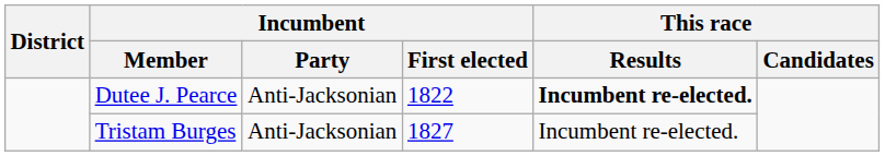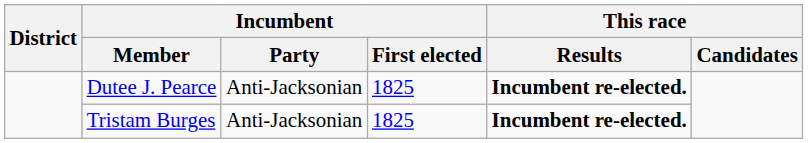 <table class=wikitable>
 <tr>
 <th rowspan=2>District</th>
 <th colspan=3>Incumbent</th>
 <th colspan=2>This race</th>
 </tr>
 <tr>
 <th>Member</th>
 <th>Party</th>
 <th>First elected</th>
 <th>Results</th>
 <th>Candidates</th>
 </tr>
 <tr>
 <td rowspan=2><br></td>
 <td><a href='#'>Dutee J. Pearce</a></td>
 <td>Anti-Jacksonian</td>
-<td><a href='#'>1822</a></td>
+<td><a href='#'>1825</a></td>
 <td><strong>Incumbent re-elected.</strong></td>
 <td nowrap rowspan=2></td>
 </tr>
 <tr>
 <td><a href='#'>Tristam Burges</a></td>
 <td>Anti-Jacksonian</td>
-<td><a href='#'>1827</a></td>
-<td>Incumbent re-elected.</td>
+<td><a href='#'>1825</a></td>
+<td><strong>Incumbent re-elected.</strong></td>
 </tr>
 </table>
